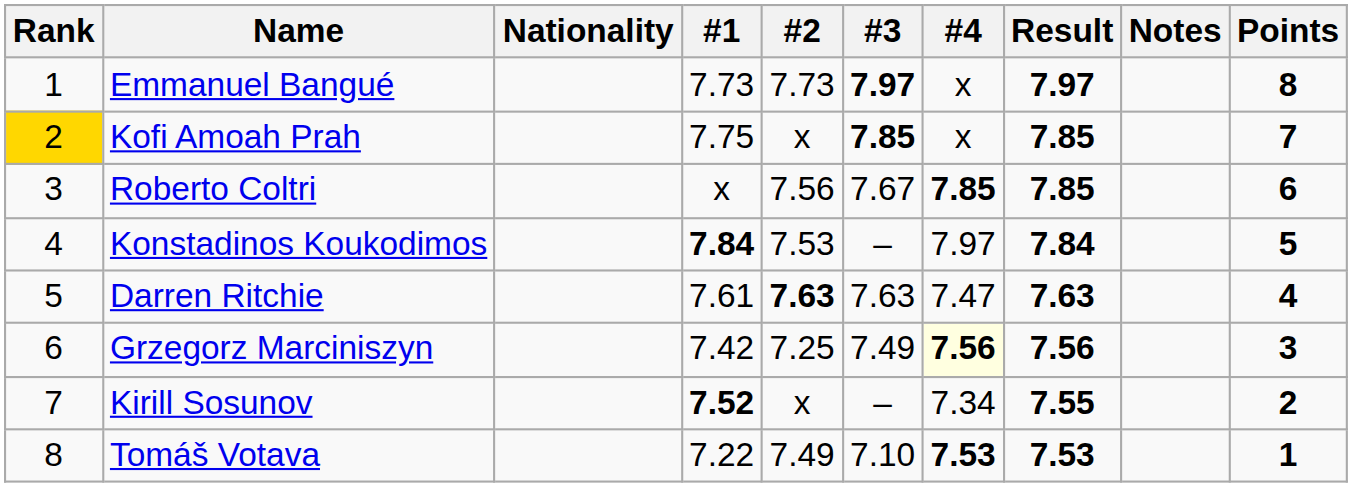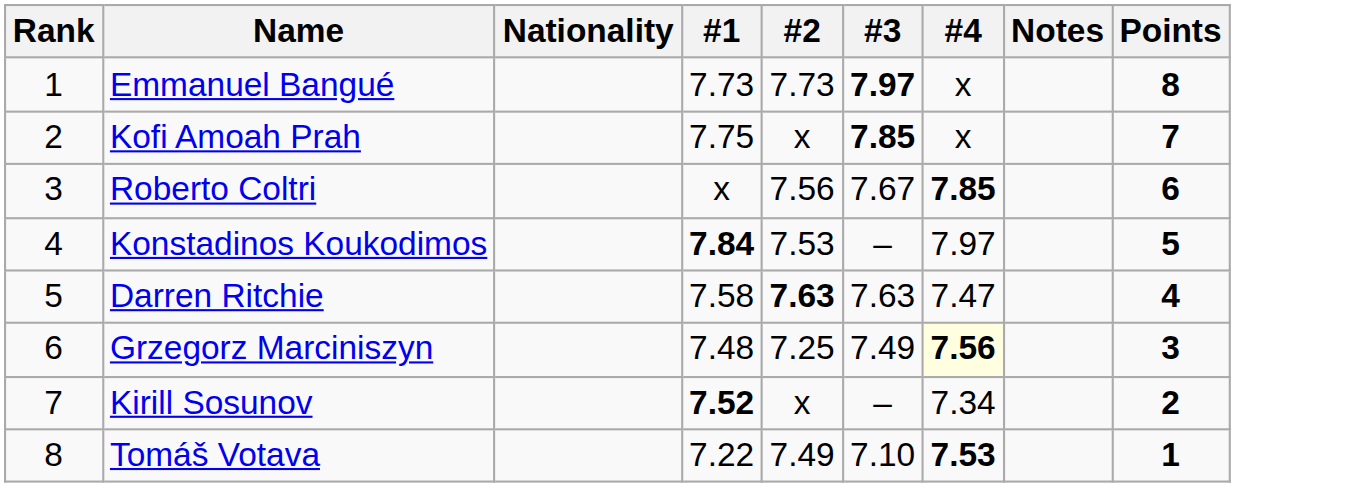 <table class="wikitable sortable" style="text-align:center">
 <tr>
 <th>Rank</th>
 <th>Name</th>
 <th>Nationality</th>
 <th>#1</th>
 <th>#2</th>
 <th>#3</th>
 <th>#4</th>
-<th>Result</th>
 <th>Notes</th>
 <th>Points</th>
 </tr>
 <tr>
 <td>1</td>
 <td align=left><a href='#'>Emmanuel Bangué</a></td>
 <td align=left></td>
 <td>7.73</td>
 <td>7.73</td>
 <td><strong>7.97</strong></td>
 <td>x</td>
-<td><strong>7.97</strong></td>
 <td></td>
 <td><strong>8</strong></td>
 </tr>
 <tr>
-<td style="background: gold;">2</td>
+<td>2</td>
 <td align=left><a href='#'>Kofi Amoah Prah</a></td>
 <td align=left></td>
 <td>7.75</td>
 <td>x</td>
 <td><strong>7.85</strong></td>
 <td>x</td>
-<td><strong>7.85</strong></td>
 <td></td>
 <td><strong>7</strong></td>
 </tr>
 <tr>
 <td>3</td>
 <td align=left><a href='#'>Roberto Coltri</a></td>
 <td align=left></td>
 <td>x</td>
 <td>7.56</td>
 <td>7.67</td>
-<td><strong>7.85</strong></td>
 <td><strong>7.85</strong></td>
 <td></td>
 <td><strong>6</strong></td>
 </tr>
 <tr>
 <td>4</td>
 <td align=left><a href='#'>Konstadinos Koukodimos</a></td>
 <td align=left></td>
 <td><strong>7.84</strong></td>
 <td>7.53</td>
 <td>–</td>
 <td>7.97</td>
-<td><strong>7.84</strong></td>
 <td></td>
 <td><strong>5</strong></td>
 </tr>
 <tr>
 <td>5</td>
 <td align=left><a href='#'>Darren Ritchie</a></td>
 <td align=left></td>
-<td>7.61</td>
+<td>7.58</td>
 <td><strong>7.63</strong></td>
 <td>7.63</td>
 <td>7.47</td>
-<td><strong>7.63</strong></td>
 <td></td>
 <td><strong>4</strong></td>
 </tr>
 <tr>
 <td>6</td>
 <td align=left><a href='#'>Grzegorz Marciniszyn</a></td>
 <td align=left></td>
-<td>7.42</td>
+<td>7.48</td>
 <td>7.25</td>
 <td>7.49</td>
 <td style="background: lightyellow;"><strong>7.56</strong></td>
-<td><strong>7.56</strong></td>
 <td></td>
 <td><strong>3</strong></td>
 </tr>
 <tr>
 <td>7</td>
 <td align=left><a href='#'>Kirill Sosunov</a></td>
 <td align=left></td>
 <td><strong>7.52</strong></td>
 <td>x</td>
 <td>–</td>
 <td>7.34</td>
-<td><strong>7.55</strong></td>
 <td></td>
 <td><strong>2</strong></td>
 </tr>
 <tr>
 <td>8</td>
 <td align=left><a href='#'>Tomáš Votava</a></td>
 <td align=left></td>
 <td>7.22</td>
 <td>7.49</td>
 <td>7.10</td>
 <td><strong>7.53</strong></td>
-<td><strong>7.53</strong></td>
 <td></td>
 <td><strong>1</strong></td>
 </tr>
 </table>
